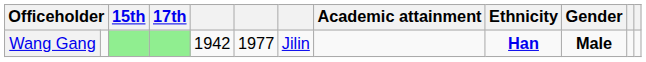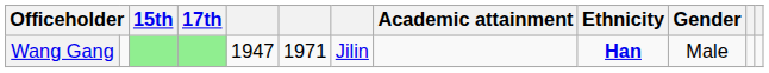 <table class="wikitable sortable" style=text-align:center>
 <tr>
 <th scope=col colspan="2">Officeholder</th>
 <th scope=col><a href='#'>15th</a></th>
 <th scope=col><a href='#'>17th</a></th>
 <th scope=col></th>
 <th scope=col></th>
 <th scope=col></th>
 <th scope=col>Academic attainment</th>
 <th scope=col>Ethnicity</th>
 <th scope=col>Gender</th>
 <th scope=col></th>
 <th scope=col class="unsortable"></th>
 </tr>
 <tr>
 <th align="center" scope="row" style="font-weight:normal;"><a href='#'>Wang Gang</a></th>
 <td></td>
 <td bgcolor = LightGreen></td>
 <td bgcolor = LightGreen></td>
-<td>1942</td>
-<td>1977</td>
+<td>1947</td>
+<td>1971</td>
 <td><a href='#'>Jilin</a></td>
 <td></td>
 <td><strong><a href='#'>Han</a></strong></td>
-<td><strong>Male</strong></td>
+<td>Male</td>
 <td></td>
 <td></td>
 </tr>
 </table>
